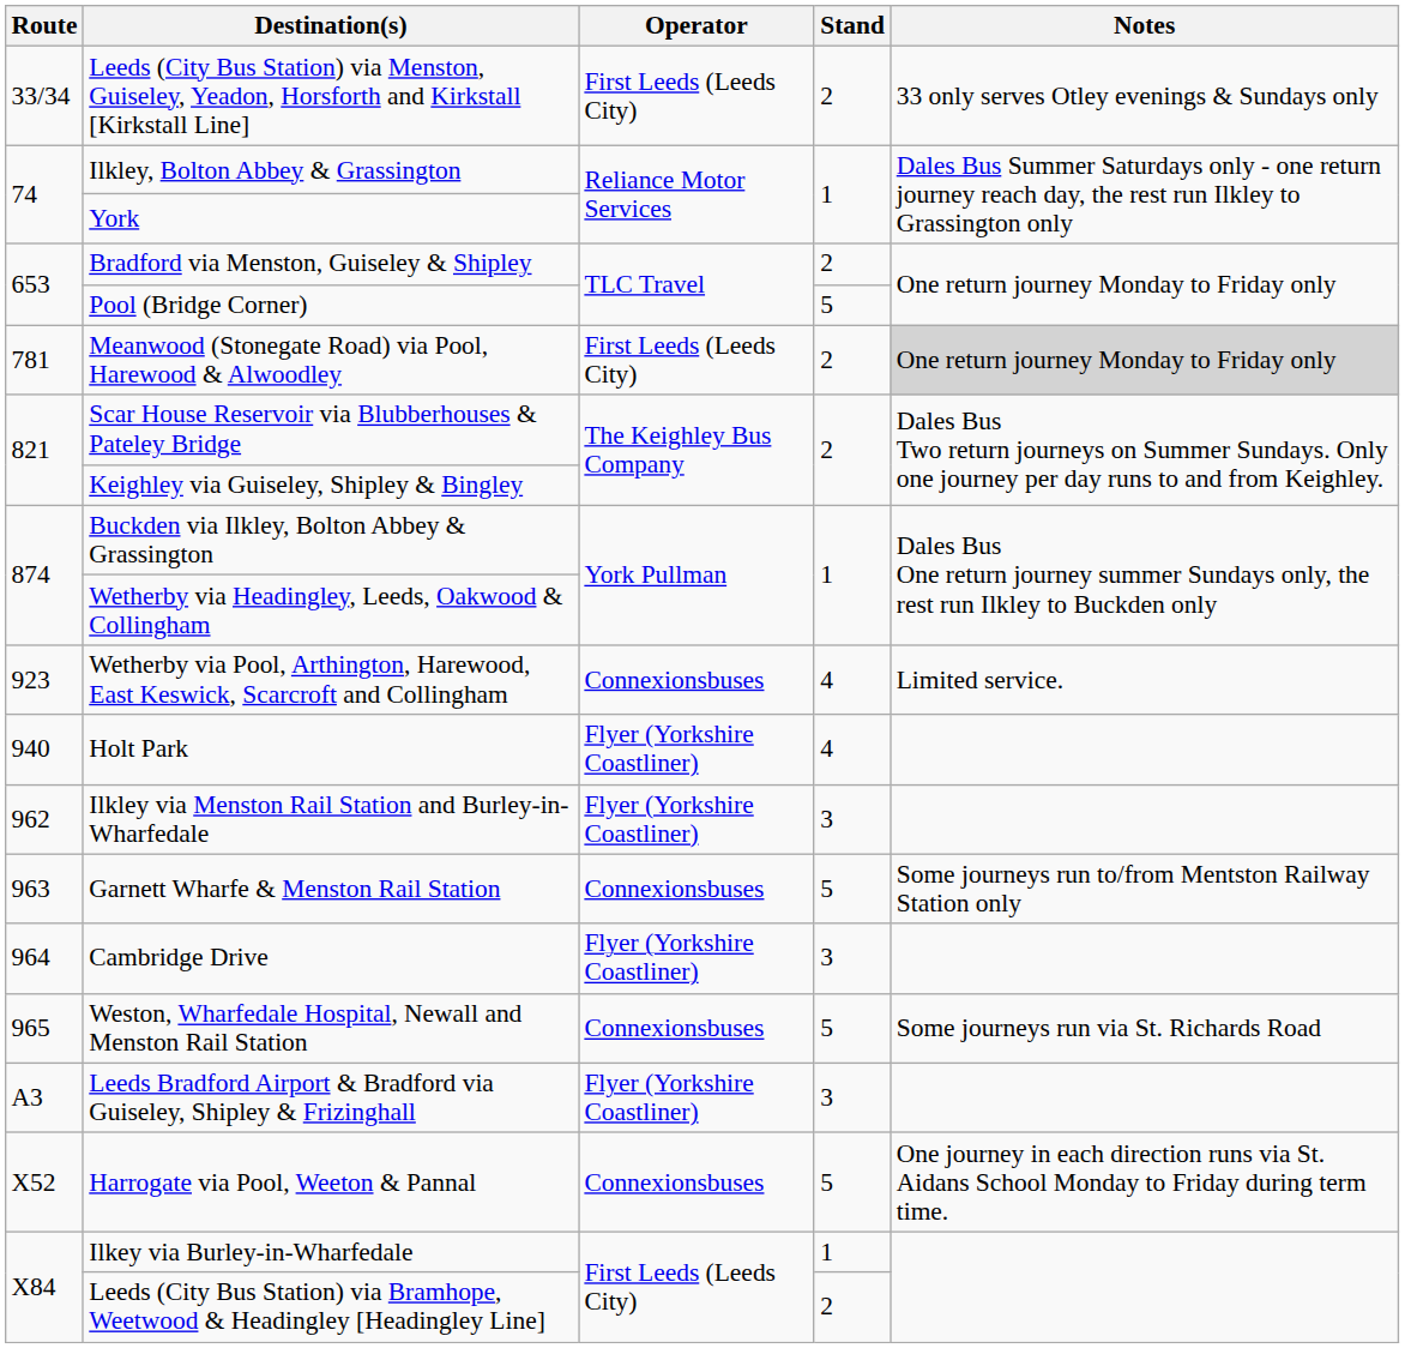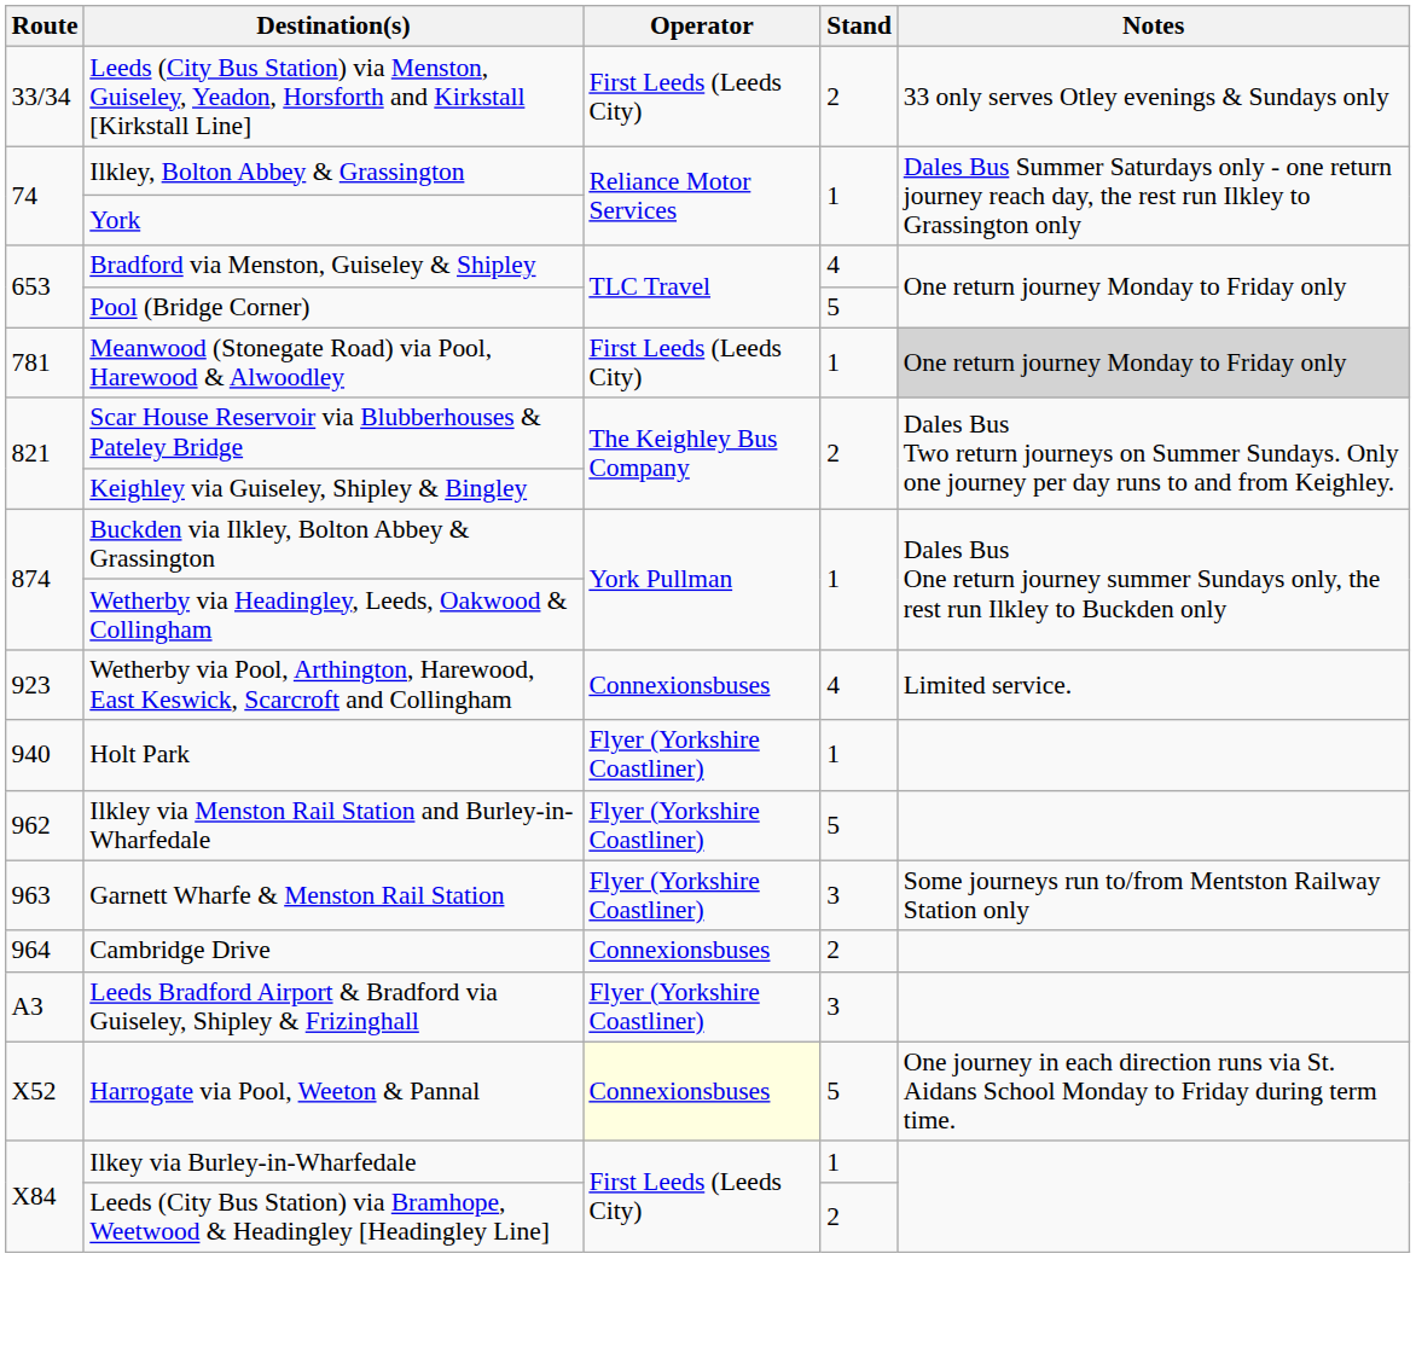 <table class="wikitable">
 <tr>
 <th>Route</th>
 <th>Destination(s)</th>
 <th>Operator</th>
 <th>Stand</th>
 <th>Notes</th>
 </tr>
 <tr>
 <td>33/34</td>
 <td><a href='#'>Leeds</a> (<a href='#'>City Bus Station</a>) via <a href='#'>Menston</a>, <a href='#'>Guiseley</a>, <a href='#'>Yeadon</a>, <a href='#'>Horsforth</a> and <a href='#'>Kirkstall</a> [Kirkstall Line]</td>
 <td><a href='#'>First Leeds</a> (Leeds City)</td>
 <td>2</td>
 <td>33 only serves Otley evenings & Sundays only</td>
 </tr>
 <tr>
 <td rowspan="2">74</td>
 <td>Ilkley, <a href='#'>Bolton Abbey</a> & <a href='#'>Grassington</a></td>
 <td rowspan="2"><a href='#'>Reliance Motor Services</a></td>
 <td rowspan="2">1</td>
 <td rowspan="2"><a href='#'>Dales Bus</a> Summer Saturdays only - one return journey reach day, the rest run Ilkley to Grassington only</td>
 </tr>
 <tr>
 <td><a href='#'>York</a></td>
 </tr>
 <tr>
 <td rowspan="2">653</td>
 <td><a href='#'>Bradford</a> via Menston, Guiseley & <a href='#'>Shipley</a></td>
 <td rowspan="2"><a href='#'>TLC Travel</a></td>
-<td>2</td>
+<td>4</td>
 <td rowspan="2">One return journey Monday to Friday only</td>
 </tr>
 <tr>
 <td><a href='#'>Pool</a> (Bridge Corner)</td>
 <td>5</td>
 </tr>
 <tr>
 <td>781</td>
 <td><a href='#'>Meanwood</a> (Stonegate Road) via Pool, <a href='#'>Harewood</a> & <a href='#'>Alwoodley</a></td>
 <td><a href='#'>First Leeds</a> (Leeds City)</td>
-<td>2</td>
+<td>1</td>
 <td style="background: lightgrey;">One return journey Monday to Friday only</td>
 </tr>
 <tr>
 <td rowspan="2">821</td>
 <td><a href='#'>Scar House Reservoir</a> via <a href='#'>Blubberhouses</a> & <a href='#'>Pateley Bridge</a></td>
 <td rowspan="2"><a href='#'>The Keighley Bus Company</a></td>
 <td rowspan="2">2</td>
 <td rowspan="2">Dales Bus<br>Two return journeys on Summer Sundays. Only one journey per day runs to and from Keighley.</td>
 </tr>
 <tr>
 <td><a href='#'>Keighley</a> via Guiseley, Shipley & <a href='#'>Bingley</a></td>
 </tr>
 <tr>
 <td rowspan="2">874</td>
 <td><a href='#'>Buckden</a> via Ilkley, Bolton Abbey & Grassington</td>
 <td rowspan="2"><a href='#'>York Pullman</a></td>
 <td rowspan="2">1</td>
 <td rowspan="2">Dales Bus<br>One return journey summer Sundays only, the rest run Ilkley to Buckden only</td>
 </tr>
 <tr>
 <td><a href='#'>Wetherby</a> via <a href='#'>Headingley</a>, Leeds, <a href='#'>Oakwood</a> & <a href='#'>Collingham</a></td>
 </tr>
 <tr>
 <td>923</td>
 <td>Wetherby via Pool, <a href='#'>Arthington</a>, Harewood, <a href='#'>East Keswick</a>, <a href='#'>Scarcroft</a> and Collingham</td>
 <td><a href='#'>Connexionsbuses</a></td>
 <td>4</td>
 <td>Limited service.</td>
 </tr>
 <tr>
 <td>940</td>
 <td>Holt Park</td>
 <td><a href='#'>Flyer (Yorkshire Coastliner)</a></td>
-<td>4</td>
+<td>1</td>
 <td></td>
 </tr>
 <tr>
 <td>962</td>
 <td>Ilkley via <a href='#'>Menston Rail Station</a> and Burley-in-Wharfedale</td>
 <td><a href='#'>Flyer (Yorkshire Coastliner)</a></td>
-<td>3</td>
+<td>5</td>
 <td></td>
 </tr>
 <tr>
 <td>963</td>
 <td>Garnett Wharfe & <a href='#'>Menston Rail Station</a></td>
-<td><a href='#'>Connexionsbuses</a></td>
-<td>5</td>
+<td><a href='#'>Flyer (Yorkshire Coastliner)</a></td>
+<td>3</td>
 <td>Some journeys run to/from Mentston Railway Station only</td>
 </tr>
 <tr>
 <td>964</td>
 <td>Cambridge Drive</td>
-<td><a href='#'>Flyer (Yorkshire Coastliner)</a></td>
-<td>3</td>
+<td><a href='#'>Connexionsbuses</a></td>
+<td>2</td>
 <td></td>
-</tr>
-<tr>
-<td>965</td>
-<td>Weston, <a href='#'>Wharfedale Hospital</a>, Newall and Menston Rail Station</td>
-<td><a href='#'>Connexionsbuses</a></td>
-<td>5</td>
-<td>Some journeys run via St. Richards Road</td>
 </tr>
 <tr>
 <td>A3</td>
 <td><a href='#'>Leeds Bradford Airport</a> & Bradford via Guiseley, Shipley & <a href='#'>Frizinghall</a></td>
 <td><a href='#'>Flyer (Yorkshire Coastliner)</a></td>
 <td>3</td>
 <td></td>
 </tr>
 <tr>
 <td>X52</td>
 <td><a href='#'>Harrogate</a> via Pool, <a href='#'>Weeton</a> & Pannal</td>
-<td><a href='#'>Connexionsbuses</a></td>
+<td style="background: lightyellow;"><a href='#'>Connexionsbuses</a></td>
 <td>5</td>
 <td>One journey in each direction runs via St. Aidans School Monday to Friday during term time.</td>
 </tr>
 <tr>
 <td rowspan="2">X84</td>
 <td>Ilkey via Burley-in-Wharfedale</td>
 <td rowspan="2"><a href='#'>First Leeds</a> (Leeds City)</td>
 <td>1</td>
 <td rowspan="2"></td>
 </tr>
 <tr>
 <td>Leeds (City Bus Station) via <a href='#'>Bramhope</a>, <a href='#'>Weetwood</a> & Headingley [Headingley Line]</td>
 <td>2</td>
 </tr>
 </table>
